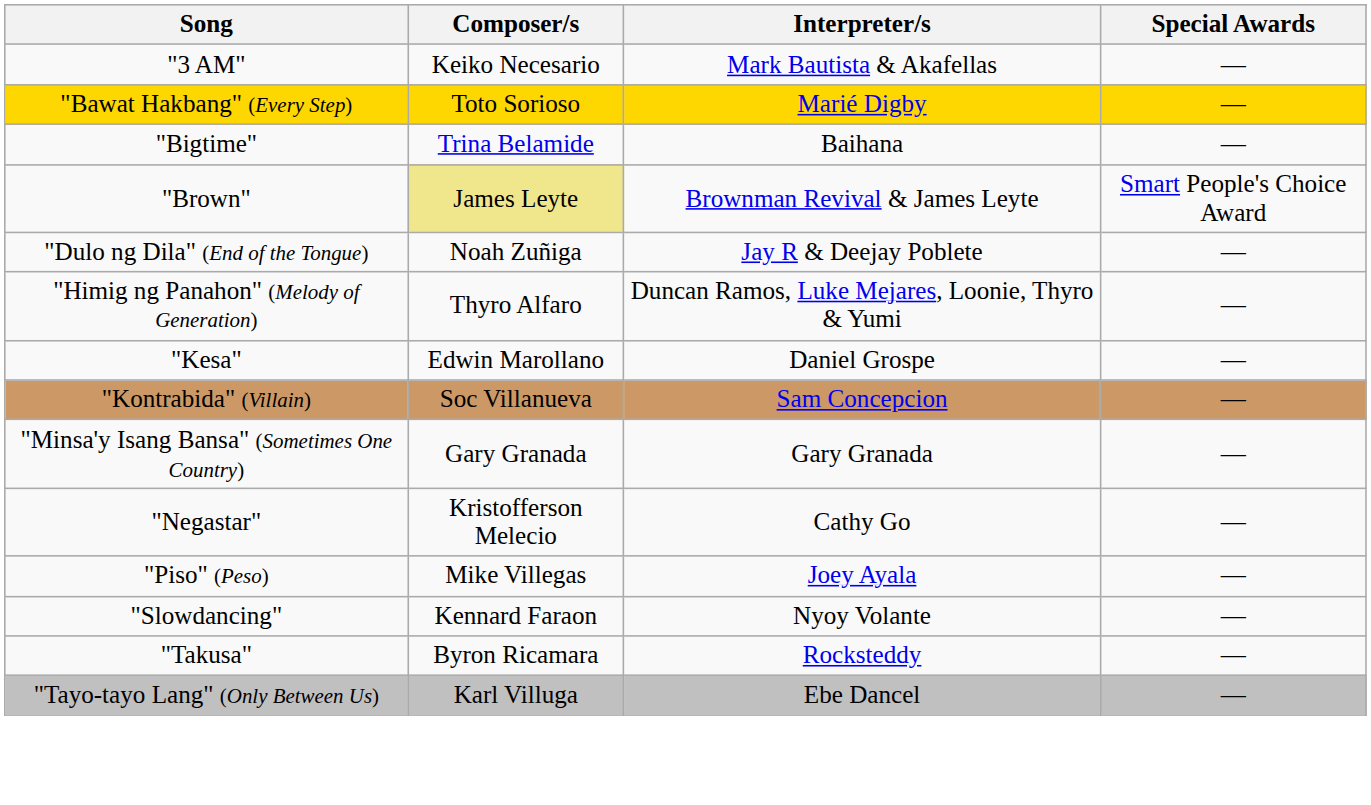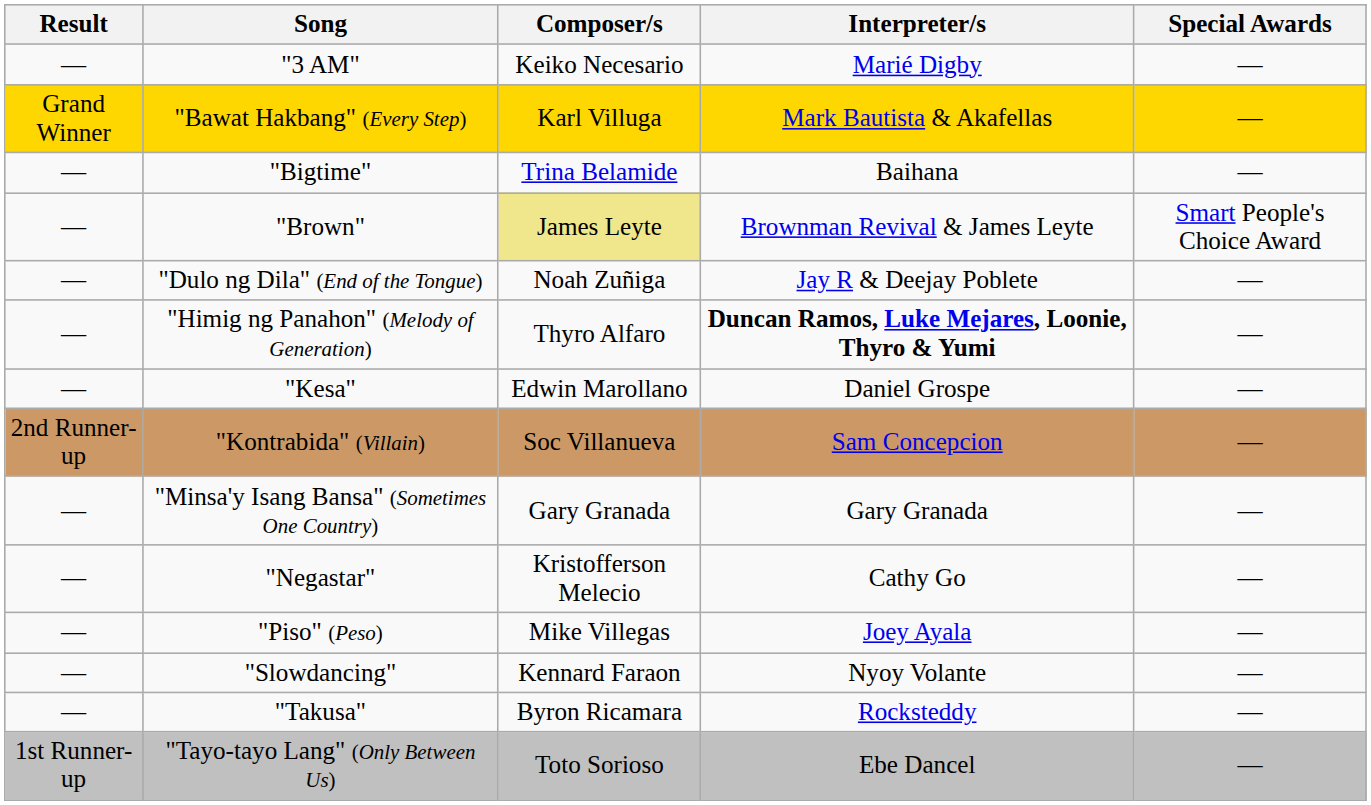 <table class="wikitable">
 <tr>
+<th>Result</th>
 <th>Song</th>
 <th>Composer/s</th>
 <th>Interpreter/s</th>
 <th>Special Awards</th>
 </tr>
 <tr>
+<td style="text-align: center;">—</td>
 <td style="text-align: center;">"3 AM"</td>
 <td style="text-align: center;">Keiko Necesario</td>
+<td style="text-align: center;"><a href='#'>Marié Digby</a></td>
+<td style="text-align: center;">—</td>
+</tr>
+<tr bgcolor="gold">
+<td style="text-align: center;">Grand Winner</td>
+<td style="text-align: center;">"Bawat Hakbang" <small>(<em>Every Step</em>)</small></td>
+<td style="text-align: center;">Karl Villuga</td>
 <td style="text-align: center;"><a href='#'>Mark Bautista</a> & Akafellas</td>
 <td style="text-align: center;">—</td>
 </tr>
-<tr bgcolor="gold">
-<td style="text-align: center;">"Bawat Hakbang" <small>(<em>Every Step</em>)</small></td>
-<td style="text-align: center;">Toto Sorioso</td>
-<td style="text-align: center;"><a href='#'>Marié Digby</a></td>
+<tr>
 <td style="text-align: center;">—</td>
-</tr>
-<tr>
 <td style="text-align: center;">"Bigtime"</td>
 <td style="text-align: center;"><a href='#'>Trina Belamide</a></td>
 <td style="text-align: center;">Baihana</td>
 <td style="text-align: center;">—</td>
 </tr>
 <tr>
+<td style="text-align: center;">—</td>
 <td style="text-align: center;">"Brown"</td>
 <td style="background: khaki; text-align: center;">James Leyte</td>
 <td style="text-align: center;"><a href='#'>Brownman Revival</a> & James Leyte</td>
 <td style="text-align: center;"><a href='#'>Smart</a> People's Choice Award</td>
 </tr>
 <tr>
+<td style="text-align: center;">—</td>
 <td style="text-align: center;">"Dulo ng Dila" <small>(<em>End of the Tongue</em>)</small></td>
 <td style="text-align: center;">Noah Zuñiga</td>
 <td style="text-align: center;"><a href='#'>Jay R</a> & Deejay Poblete</td>
 <td style="text-align: center;">—</td>
 </tr>
 <tr>
+<td style="text-align: center;">—</td>
 <td style="text-align: center;">"Himig ng Panahon" <small>(<em>Melody of Generation</em>)</small></td>
 <td style="text-align: center;">Thyro Alfaro</td>
-<td style="text-align: center;">Duncan Ramos, <a href='#'>Luke Mejares</a>, Loonie, Thyro & Yumi</td>
+<td style="text-align: center;"><strong>Duncan Ramos, <a href='#'>Luke Mejares</a>, Loonie, Thyro & Yumi</strong></td>
 <td style="text-align: center;">—</td>
 </tr>
 <tr>
+<td style="text-align: center;">—</td>
 <td style="text-align: center;">"Kesa"</td>
 <td style="text-align: center;">Edwin Marollano</td>
 <td style="text-align: center;">Daniel Grospe</td>
 <td style="text-align: center;">—</td>
 </tr>
 <tr bgcolor="#CC9966">
+<td style="text-align: center;">2nd Runner-up</td>
 <td style="text-align: center;">"Kontrabida" <small>(<em>Villain</em>)</small></td>
 <td style="text-align: center;">Soc Villanueva</td>
 <td style="text-align: center;"><a href='#'>Sam Concepcion</a></td>
 <td style="text-align: center;">—</td>
 </tr>
 <tr>
+<td style="text-align: center;">—</td>
 <td style="text-align: center;">"Minsa'y Isang Bansa" <small>(<em>Sometimes One Country</em>)</small></td>
 <td style="text-align: center;">Gary Granada</td>
 <td style="text-align: center;">Gary Granada</td>
 <td style="text-align: center;">—</td>
 </tr>
 <tr>
+<td style="text-align: center;">—</td>
 <td style="text-align: center;">"Negastar"</td>
 <td style="text-align: center;">Kristofferson Melecio</td>
 <td style="text-align: center;">Cathy Go</td>
 <td style="text-align: center;">—</td>
 </tr>
 <tr>
+<td style="text-align: center;">—</td>
 <td style="text-align: center;">"Piso" <small>(<em>Peso</em>)</small></td>
 <td style="text-align: center;">Mike Villegas</td>
 <td style="text-align: center;"><a href='#'>Joey Ayala</a></td>
 <td style="text-align: center;">—</td>
 </tr>
 <tr>
+<td style="text-align: center;">—</td>
 <td style="text-align: center;">"Slowdancing"</td>
 <td style="text-align: center;">Kennard Faraon</td>
 <td style="text-align: center;">Nyoy Volante</td>
 <td style="text-align: center;">—</td>
 </tr>
 <tr>
+<td style="text-align: center;">—</td>
 <td style="text-align: center;">"Takusa"</td>
 <td style="text-align: center;">Byron Ricamara</td>
 <td style="text-align: center;"><a href='#'>Rocksteddy</a></td>
 <td style="text-align: center;">—</td>
 </tr>
 <tr bgcolor="silver">
+<td style="text-align: center;">1st Runner-up</td>
 <td style="text-align: center;">"Tayo-tayo Lang" <small>(<em>Only Between Us</em>)</small></td>
-<td style="text-align: center;">Karl Villuga</td>
+<td style="text-align: center;">Toto Sorioso</td>
 <td style="text-align: center;">Ebe Dancel</td>
 <td style="text-align: center;">—</td>
 </tr>
 </table>
